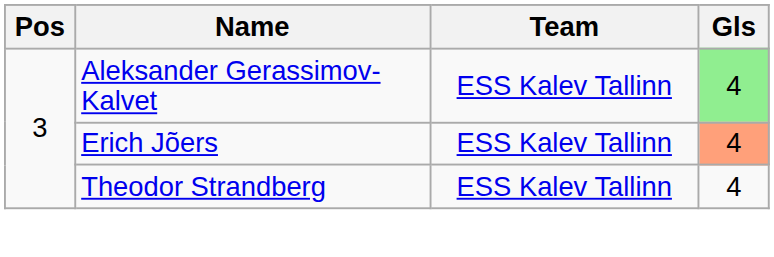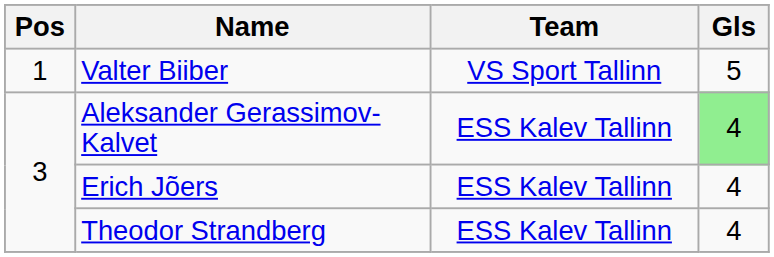 <table class="wikitable" style="font-size:90%; text-align:center;">
 <tr>
 <th width="30">Pos</th>
 <th width="180">Name</th>
 <th width="135">Team</th>
 <th width="30">Gls</th>
+</tr>
+<tr>
+<td>1</td>
+<td align=left><a href='#'>Valter Biiber</a></td>
+<td><a href='#'>VS Sport Tallinn</a></td>
+<td>5</td>
 </tr>
 <tr>
 <td rowspan="3">3</td>
 <td align=left><a href='#'>Aleksander Gerassimov-Kalvet</a></td>
 <td><a href='#'>ESS Kalev Tallinn</a></td>
 <td style="background: lightgreen;">4</td>
 </tr>
 <tr>
 <td align=left><a href='#'>Erich Jõers</a></td>
 <td><a href='#'>ESS Kalev Tallinn</a></td>
-<td style="background: lightsalmon;">4</td>
+<td>4</td>
 </tr>
 <tr>
 <td align=left><a href='#'>Theodor Strandberg</a></td>
 <td><a href='#'>ESS Kalev Tallinn</a></td>
 <td>4</td>
 </tr>
 </table>
